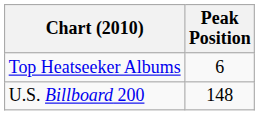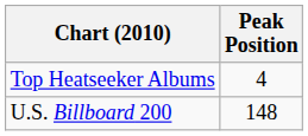 <table class="wikitable sortable">
 <tr>
 <th style="text-align:center;">Chart (2010)</th>
 <th style="text-align:center;">Peak<br>Position</th>
 </tr>
 <tr>
 <td align="left"><a href='#'>Top Heatseeker Albums</a></td>
-<td style="text-align:center;">6</td>
+<td style="text-align:center;">4</td>
 </tr>
 <tr>
 <td align="left">U.S. <a href='#'><em>Billboard</em> 200</a></td>
 <td style="text-align:center;">148</td>
 </tr>
 </table>
